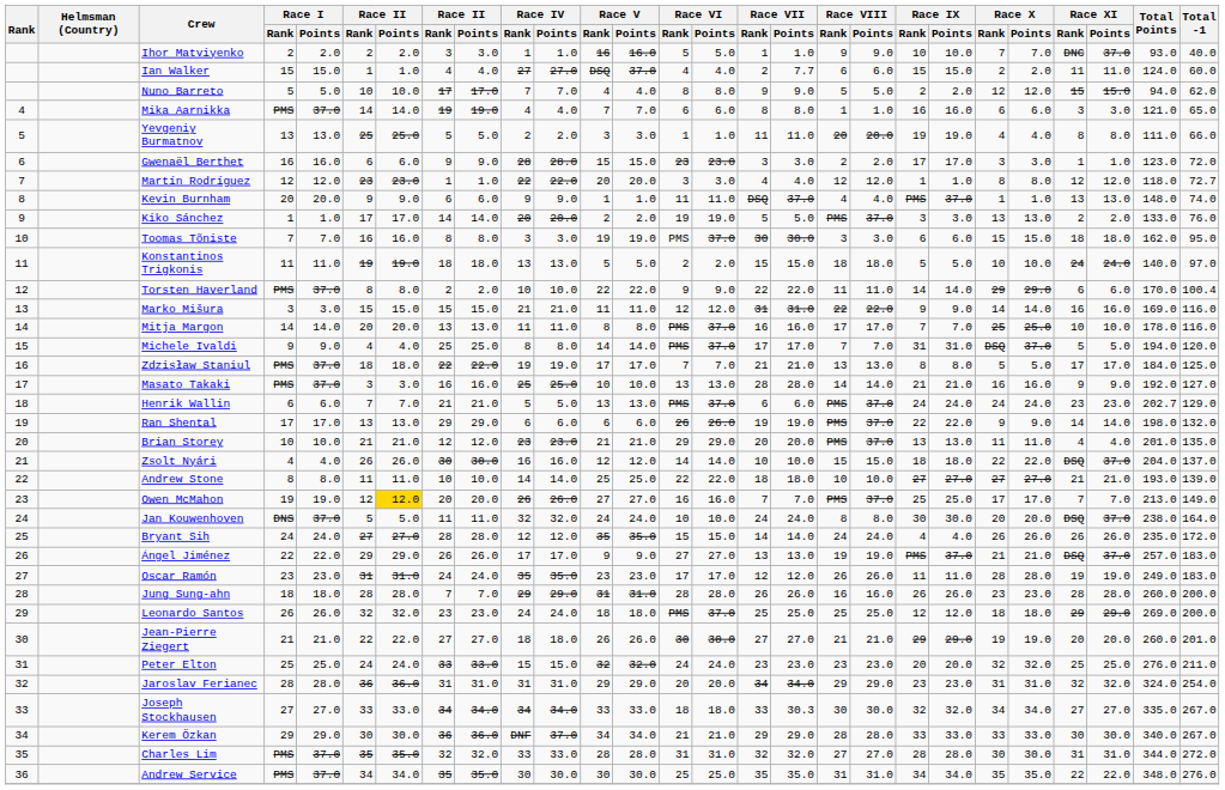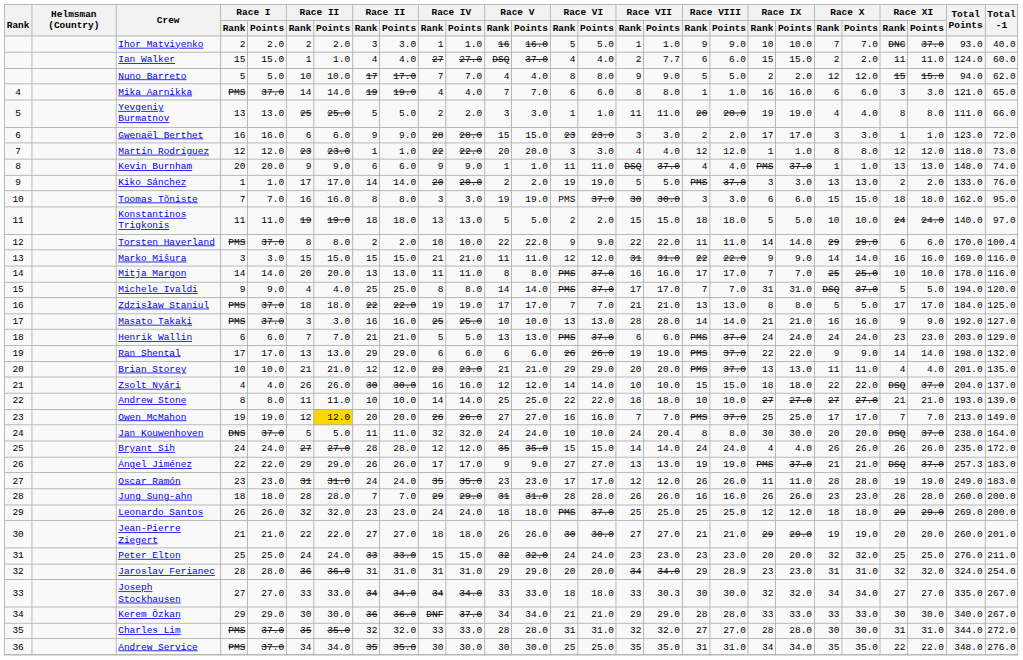 <table class="wikitable" style="text-align:right; font-size:90%">
 <tr>
 <th rowspan="2"><br>Rank</th>
 <th rowspan="2">Helmsman (Country)</th>
 <th rowspan="2">Crew</th>
 <th colspan="2">Race I</th>
 <th colspan="2">Race II</th>
 <th colspan="2">Race II</th>
 <th colspan="2">Race IV</th>
 <th colspan="2">Race V</th>
 <th colspan="2">Race VI</th>
 <th colspan="2">Race VII</th>
 <th colspan="2">Race VIII</th>
 <th colspan="2">Race IX</th>
 <th colspan="2">Race X</th>
 <th colspan="2">Race XI</th>
 <th rowspan="2">Total <br>Points <br></th>
 <th rowspan="2">Total<br>-1<br></th>
 </tr>
 <tr>
 <th>Rank</th>
 <th>Points</th>
 <th>Rank</th>
 <th>Points</th>
 <th>Rank</th>
 <th>Points</th>
 <th>Rank</th>
 <th>Points</th>
 <th>Rank</th>
 <th>Points</th>
 <th>Rank</th>
 <th>Points</th>
 <th>Rank</th>
 <th>Points</th>
 <th>Rank</th>
 <th>Points</th>
 <th>Rank</th>
 <th>Points</th>
 <th>Rank</th>
 <th>Points</th>
 <th>Rank</th>
 <th>Points</th>
 </tr>
 <tr style="vertical-align:top;">
 <td align=center></td>
 <td align=left></td>
 <td align=left><a href='#'>Ihor Matviyenko</a> </td>
 <td>2</td>
 <td>2.0</td>
 <td>2</td>
 <td>2.0</td>
 <td>3</td>
 <td>3.0</td>
 <td>1</td>
 <td>1.0</td>
 <td><s>16</s></td>
 <td><s>16.0</s></td>
 <td>5</td>
 <td>5.0</td>
 <td>1</td>
 <td>1.0</td>
 <td>9</td>
 <td>9.0</td>
 <td>10</td>
 <td>10.0</td>
 <td>7</td>
 <td>7.0</td>
 <td><s>DNC</s></td>
 <td><s>37.0</s></td>
 <td>93.0</td>
 <td>40.0</td>
 </tr>
 <tr>
 <td align=center></td>
 <td align=left></td>
 <td align=left><a href='#'>Ian Walker</a> </td>
 <td>15</td>
 <td>15.0</td>
 <td>1</td>
 <td>1.0</td>
 <td>4</td>
 <td>4.0</td>
 <td><s>27</s></td>
 <td><s>27.0</s></td>
 <td><s>DSQ</s></td>
 <td><s>37.0</s></td>
 <td>4</td>
 <td>4.0</td>
 <td>2</td>
 <td>7.7</td>
 <td>6</td>
 <td>6.0</td>
 <td>15</td>
 <td>15.0</td>
 <td>2</td>
 <td>2.0</td>
 <td>11</td>
 <td>11.0</td>
 <td>124.0</td>
 <td>60.0</td>
 </tr>
 <tr>
 <td align=center></td>
 <td align=left></td>
 <td align=left><a href='#'>Nuno Barreto</a> </td>
 <td>5</td>
 <td>5.0</td>
 <td>10</td>
 <td>10.0</td>
 <td><s>17</s></td>
 <td><s>17.0</s></td>
 <td>7</td>
 <td>7.0</td>
 <td>4</td>
 <td>4.0</td>
 <td>8</td>
 <td>8.0</td>
 <td>9</td>
 <td>9.0</td>
 <td>5</td>
 <td>5.0</td>
 <td>2</td>
 <td>2.0</td>
 <td>12</td>
 <td>12.0</td>
 <td><s>15</s></td>
 <td><s>15.0</s></td>
 <td>94.0</td>
 <td>62.0</td>
 </tr>
 <tr>
 <td align=center>4</td>
 <td align=left></td>
 <td align=left><a href='#'>Mika Aarnikka</a> </td>
 <td><s>PMS</s></td>
 <td><s>37.0</s></td>
 <td>14</td>
 <td>14.0</td>
 <td><s>19</s></td>
 <td><s>19.0</s></td>
 <td>4</td>
 <td>4.0</td>
 <td>7</td>
 <td>7.0</td>
 <td>6</td>
 <td>6.0</td>
 <td>8</td>
 <td>8.0</td>
 <td>1</td>
 <td>1.0</td>
 <td>16</td>
 <td>16.0</td>
 <td>6</td>
 <td>6.0</td>
 <td>3</td>
 <td>3.0</td>
 <td>121.0</td>
 <td>65.0</td>
 </tr>
 <tr>
 <td align=center>5</td>
 <td align=left></td>
 <td align=left><a href='#'>Yevgeniy Burmatnov</a> </td>
 <td>13</td>
 <td>13.0</td>
 <td><s>25</s></td>
 <td><s>25.0</s></td>
 <td>5</td>
 <td>5.0</td>
 <td>2</td>
 <td>2.0</td>
 <td>3</td>
 <td>3.0</td>
 <td>1</td>
 <td>1.0</td>
 <td>11</td>
 <td>11.0</td>
 <td><s>20</s></td>
 <td><s>20.0</s></td>
 <td>19</td>
 <td>19.0</td>
 <td>4</td>
 <td>4.0</td>
 <td>8</td>
 <td>8.0</td>
 <td>111.0</td>
 <td>66.0</td>
 </tr>
 <tr>
 <td align=center>6</td>
 <td align=left></td>
 <td align=left><a href='#'>Gwenaël Berthet</a> </td>
 <td>16</td>
 <td>16.0</td>
 <td>6</td>
 <td>6.0</td>
 <td>9</td>
 <td>9.0</td>
 <td><s>28</s></td>
 <td><s>28.0</s></td>
 <td>15</td>
 <td>15.0</td>
 <td><s>23</s></td>
 <td><s>23.0</s></td>
 <td>3</td>
 <td>3.0</td>
 <td>2</td>
 <td>2.0</td>
 <td>17</td>
 <td>17.0</td>
 <td>3</td>
 <td>3.0</td>
 <td>1</td>
 <td>1.0</td>
 <td>123.0</td>
 <td>72.0</td>
 </tr>
 <tr>
 <td align=center>7</td>
 <td align=left></td>
 <td align=left><a href='#'>Martín Rodríguez</a> </td>
 <td>12</td>
 <td>12.0</td>
 <td><s>23</s></td>
 <td><s>23.0</s></td>
 <td>1</td>
 <td>1.0</td>
 <td><s>22</s></td>
 <td><s>22.0</s></td>
 <td>20</td>
 <td>20.0</td>
 <td>3</td>
 <td>3.0</td>
 <td>4</td>
 <td>4.0</td>
 <td>12</td>
 <td>12.0</td>
 <td>1</td>
 <td>1.0</td>
 <td>8</td>
 <td>8.0</td>
 <td>12</td>
 <td>12.0</td>
 <td>118.0</td>
-<td>72.7</td>
+<td>73.0</td>
 </tr>
 <tr>
 <td align=center>8</td>
 <td align=left></td>
 <td align=left><a href='#'>Kevin Burnham</a> </td>
 <td>20</td>
 <td>20.0</td>
 <td>9</td>
 <td>9.0</td>
 <td>6</td>
 <td>6.0</td>
 <td>9</td>
 <td>9.0</td>
 <td>1</td>
 <td>1.0</td>
 <td>11</td>
 <td>11.0</td>
 <td><s>DSQ</s></td>
 <td><s>37.0</s></td>
 <td>4</td>
 <td>4.0</td>
 <td><s>PMS</s></td>
 <td><s>37.0</s></td>
 <td>1</td>
 <td>1.0</td>
 <td>13</td>
 <td>13.0</td>
 <td>148.0</td>
 <td>74.0</td>
 </tr>
 <tr>
 <td align=center>9</td>
 <td align=left></td>
 <td align=left><a href='#'>Kiko Sánchez</a> </td>
 <td>1</td>
 <td>1.0</td>
 <td>17</td>
 <td>17.0</td>
 <td>14</td>
 <td>14.0</td>
 <td><s>20</s></td>
 <td><s>20.0</s></td>
 <td>2</td>
 <td>2.0</td>
 <td>19</td>
 <td>19.0</td>
 <td>5</td>
 <td>5.0</td>
 <td><s>PMS</s></td>
 <td><s>37.0</s></td>
 <td>3</td>
 <td>3.0</td>
 <td>13</td>
 <td>13.0</td>
 <td>2</td>
 <td>2.0</td>
 <td>133.0</td>
 <td>76.0</td>
 </tr>
 <tr>
 <td align=center>10</td>
 <td align=left></td>
 <td align=left><a href='#'>Toomas Tõniste</a> </td>
 <td>7</td>
 <td>7.0</td>
 <td>16</td>
 <td>16.0</td>
 <td>8</td>
 <td>8.0</td>
 <td>3</td>
 <td>3.0</td>
 <td>19</td>
 <td>19.0</td>
 <td>PMS</td>
 <td><s>37.0</s></td>
 <td><s>30</s></td>
 <td><s>30.0</s></td>
 <td>3</td>
 <td>3.0</td>
 <td>6</td>
 <td>6.0</td>
 <td>15</td>
 <td>15.0</td>
 <td>18</td>
 <td>18.0</td>
 <td>162.0</td>
 <td>95.0</td>
 </tr>
 <tr>
 <td align=center>11</td>
 <td align=left></td>
 <td align=left><a href='#'>Konstantinos Trigkonis</a> </td>
 <td>11</td>
 <td>11.0</td>
 <td><s>19</s></td>
 <td><s>19.0</s></td>
 <td>18</td>
 <td>18.0</td>
 <td>13</td>
 <td>13.0</td>
 <td>5</td>
 <td>5.0</td>
 <td>2</td>
 <td>2.0</td>
 <td>15</td>
 <td>15.0</td>
 <td>18</td>
 <td>18.0</td>
 <td>5</td>
 <td>5.0</td>
 <td>10</td>
 <td>10.0</td>
 <td><s>24</s></td>
 <td><s>24.0</s></td>
 <td>140.0</td>
 <td>97.0</td>
 </tr>
 <tr>
 <td align=center>12</td>
 <td align=left></td>
 <td align=left><a href='#'>Torsten Haverland</a> </td>
 <td><s>PMS</s></td>
 <td><s>37.0</s></td>
 <td>8</td>
 <td>8.0</td>
 <td>2</td>
 <td>2.0</td>
 <td>10</td>
 <td>10.0</td>
 <td>22</td>
 <td>22.0</td>
 <td>9</td>
 <td>9.0</td>
 <td>22</td>
 <td>22.0</td>
 <td>11</td>
 <td>11.0</td>
 <td>14</td>
 <td>14.0</td>
 <td><s>29</s></td>
 <td><s>29.0</s></td>
 <td>6</td>
 <td>6.0</td>
 <td>170.0</td>
 <td>100.4</td>
 </tr>
 <tr>
 <td align=center>13</td>
 <td align=left></td>
 <td align=left><a href='#'>Marko Mišura</a> </td>
 <td>3</td>
 <td>3.0</td>
 <td>15</td>
 <td>15.0</td>
 <td>15</td>
 <td>15.0</td>
 <td>21</td>
 <td>21.0</td>
 <td>11</td>
 <td>11.0</td>
 <td>12</td>
 <td>12.0</td>
 <td><s>31</s></td>
 <td><s>31.0</s></td>
 <td><s>22</s></td>
 <td><s>22.0</s></td>
 <td>9</td>
 <td>9.0</td>
 <td>14</td>
 <td>14.0</td>
 <td>16</td>
 <td>16.0</td>
 <td>169.0</td>
 <td>116.0</td>
 </tr>
 <tr>
 <td align=center>14</td>
 <td align=left></td>
 <td align=left><a href='#'>Mitja Margon</a> </td>
 <td>14</td>
 <td>14.0</td>
 <td>20</td>
 <td>20.0</td>
 <td>13</td>
 <td>13.0</td>
 <td>11</td>
 <td>11.0</td>
 <td>8</td>
 <td>8.0</td>
 <td><s>PMS</s></td>
 <td><s>37.0</s></td>
 <td>16</td>
 <td>16.0</td>
 <td>17</td>
 <td>17.0</td>
 <td>7</td>
 <td>7.0</td>
 <td><s>25</s></td>
 <td><s>25.0</s></td>
 <td>10</td>
 <td>10.0</td>
 <td>178.0</td>
 <td>116.0</td>
 </tr>
 <tr>
 <td align=center>15</td>
 <td align=left></td>
 <td align=left><a href='#'>Michele Ivaldi</a> </td>
 <td>9</td>
 <td>9.0</td>
 <td>4</td>
 <td>4.0</td>
 <td>25</td>
 <td>25.0</td>
 <td>8</td>
 <td>8.0</td>
 <td>14</td>
 <td>14.0</td>
 <td><s>PMS</s></td>
 <td><s>37.0</s></td>
 <td>17</td>
 <td>17.0</td>
 <td>7</td>
 <td>7.0</td>
 <td>31</td>
 <td>31.0</td>
 <td><s>DSQ</s></td>
 <td><s>37.0</s></td>
 <td>5</td>
 <td>5.0</td>
 <td>194.0</td>
 <td>120.0</td>
 </tr>
 <tr>
 <td align=center>16</td>
 <td align=left></td>
 <td align=left><a href='#'>Zdzisław Staniul</a> </td>
 <td><s>PMS</s></td>
 <td><s>37.0</s></td>
 <td>18</td>
 <td>18.0</td>
 <td><s>22</s></td>
 <td><s>22.0</s></td>
 <td>19</td>
 <td>19.0</td>
 <td>17</td>
 <td>17.0</td>
 <td>7</td>
 <td>7.0</td>
 <td>21</td>
 <td>21.0</td>
 <td>13</td>
 <td>13.0</td>
 <td>8</td>
 <td>8.0</td>
 <td>5</td>
 <td>5.0</td>
 <td>17</td>
 <td>17.0</td>
 <td>184.0</td>
 <td>125.0</td>
 </tr>
 <tr>
 <td align=center>17</td>
 <td align=left></td>
 <td align=left><a href='#'>Masato Takaki</a> </td>
 <td><s>PMS</s></td>
 <td><s>37.0</s></td>
 <td>3</td>
 <td>3.0</td>
 <td>16</td>
 <td>16.0</td>
 <td><s>25</s></td>
 <td><s>25.0</s></td>
 <td>10</td>
 <td>10.0</td>
 <td>13</td>
 <td>13.0</td>
 <td>28</td>
 <td>28.0</td>
 <td>14</td>
 <td>14.0</td>
 <td>21</td>
 <td>21.0</td>
 <td>16</td>
 <td>16.0</td>
 <td>9</td>
 <td>9.0</td>
 <td>192.0</td>
 <td>127.0</td>
 </tr>
 <tr>
 <td align=center>18</td>
 <td align=left></td>
 <td align=left><a href='#'>Henrik Wallin</a> </td>
 <td>6</td>
 <td>6.0</td>
 <td>7</td>
 <td>7.0</td>
 <td>21</td>
 <td>21.0</td>
 <td>5</td>
 <td>5.0</td>
 <td>13</td>
 <td>13.0</td>
 <td><s>PMS</s></td>
 <td><s>37.0</s></td>
 <td>6</td>
 <td>6.0</td>
 <td><s>PMS</s></td>
 <td><s>37.0</s></td>
 <td>24</td>
 <td>24.0</td>
 <td>24</td>
 <td>24.0</td>
 <td>23</td>
 <td>23.0</td>
-<td>202.7</td>
+<td>203.0</td>
 <td>129.0</td>
 </tr>
 <tr>
 <td align=center>19</td>
 <td align=left></td>
 <td align=left><a href='#'>Ran Shental</a> </td>
 <td>17</td>
 <td>17.0</td>
 <td>13</td>
 <td>13.0</td>
 <td>29</td>
 <td>29.0</td>
 <td>6</td>
 <td>6.0</td>
 <td>6</td>
 <td>6.0</td>
 <td><s>26</s></td>
 <td><s>26.0</s></td>
 <td>19</td>
 <td>19.0</td>
 <td><s>PMS</s></td>
 <td><s>37.0</s></td>
 <td>22</td>
 <td>22.0</td>
 <td>9</td>
 <td>9.0</td>
 <td>14</td>
 <td>14.0</td>
 <td>198.0</td>
 <td>132.0</td>
 </tr>
 <tr>
 <td align=center>20</td>
 <td align=left></td>
 <td align=left><a href='#'>Brian Storey</a> </td>
 <td>10</td>
 <td>10.0</td>
 <td>21</td>
 <td>21.0</td>
 <td>12</td>
 <td>12.0</td>
 <td><s>23</s></td>
 <td><s>23.0</s></td>
 <td>21</td>
 <td>21.0</td>
 <td>29</td>
 <td>29.0</td>
 <td>20</td>
 <td>20.0</td>
 <td><s>PMS</s></td>
 <td><s>37.0</s></td>
 <td>13</td>
 <td>13.0</td>
 <td>11</td>
 <td>11.0</td>
 <td>4</td>
 <td>4.0</td>
 <td>201.0</td>
 <td>135.0</td>
 </tr>
 <tr>
 <td align=center>21</td>
 <td align=left></td>
 <td align=left><a href='#'>Zsolt Nyári</a> </td>
 <td>4</td>
 <td>4.0</td>
 <td>26</td>
 <td>26.0</td>
 <td><s>30</s></td>
 <td><s>30.0</s></td>
 <td>16</td>
 <td>16.0</td>
 <td>12</td>
 <td>12.0</td>
 <td>14</td>
 <td>14.0</td>
 <td>10</td>
 <td>10.0</td>
 <td>15</td>
 <td>15.0</td>
 <td>18</td>
 <td>18.0</td>
 <td>22</td>
 <td>22.0</td>
 <td><s>DSQ</s></td>
 <td><s>37.0</s></td>
 <td>204.0</td>
 <td>137.0</td>
 </tr>
 <tr>
 <td align=center>22</td>
 <td align=left></td>
 <td align=left><a href='#'>Andrew Stone</a> </td>
 <td>8</td>
 <td>8.0</td>
 <td>11</td>
 <td>11.0</td>
 <td>10</td>
 <td>10.0</td>
 <td>14</td>
 <td>14.0</td>
 <td>25</td>
 <td>25.0</td>
 <td>22</td>
 <td>22.0</td>
 <td>18</td>
 <td>18.0</td>
 <td>10</td>
 <td>10.0</td>
 <td><s>27</s></td>
 <td><s>27.0</s></td>
 <td><s>27</s></td>
 <td><s>27.0</s></td>
 <td>21</td>
 <td>21.0</td>
 <td>193.0</td>
 <td>139.0</td>
 </tr>
 <tr>
 <td align=center>23</td>
 <td align=left></td>
 <td align=left><a href='#'>Owen McMahon</a> </td>
 <td>19</td>
 <td>19.0</td>
 <td>12</td>
 <td style="background: gold;">12.0</td>
 <td>20</td>
 <td>20.0</td>
 <td><s>26</s></td>
 <td><s>26.0</s></td>
 <td>27</td>
 <td>27.0</td>
 <td>16</td>
 <td>16.0</td>
 <td>7</td>
 <td>7.0</td>
 <td><s>PMS</s></td>
 <td><s>37.0</s></td>
 <td>25</td>
 <td>25.0</td>
 <td>17</td>
 <td>17.0</td>
 <td>7</td>
 <td>7.0</td>
 <td>213.0</td>
 <td>149.0</td>
 </tr>
 <tr>
 <td align=center>24</td>
 <td align=left></td>
 <td align=left><a href='#'>Jan Kouwenhoven</a> </td>
 <td><s>DNS</s></td>
 <td><s>37.0</s></td>
 <td>5</td>
 <td>5.0</td>
 <td>11</td>
 <td>11.0</td>
 <td>32</td>
 <td>32.0</td>
 <td>24</td>
 <td>24.0</td>
 <td>10</td>
 <td>10.0</td>
 <td>24</td>
-<td>24.0</td>
+<td>20.4</td>
 <td>8</td>
 <td>8.0</td>
 <td>30</td>
 <td>30.0</td>
 <td>20</td>
 <td>20.0</td>
 <td><s>DSQ</s></td>
 <td><s>37.0</s></td>
 <td>238.0</td>
 <td>164.0</td>
 </tr>
 <tr>
 <td align=center>25</td>
 <td align=left></td>
 <td align=left><a href='#'>Bryant Sih</a> </td>
 <td>24</td>
 <td>24.0</td>
 <td><s>27</s></td>
 <td><s>27.0</s></td>
 <td>28</td>
 <td>28.0</td>
 <td>12</td>
 <td>12.0</td>
 <td><s>35</s></td>
 <td><s>35.0</s></td>
 <td>15</td>
 <td>15.0</td>
 <td>14</td>
 <td>14.0</td>
 <td>24</td>
 <td>24.0</td>
 <td>4</td>
 <td>4.0</td>
 <td>26</td>
 <td>26.0</td>
 <td>26</td>
 <td>26.0</td>
 <td>235.0</td>
 <td>172.0</td>
 </tr>
 <tr>
 <td align=center>26</td>
 <td align=left></td>
 <td align=left><a href='#'>Ángel Jiménez</a> </td>
 <td>22</td>
 <td>22.0</td>
 <td>29</td>
 <td>29.0</td>
 <td>26</td>
 <td>26.0</td>
 <td>17</td>
 <td>17.0</td>
 <td>9</td>
 <td>9.0</td>
 <td>27</td>
 <td>27.0</td>
 <td>13</td>
 <td>13.0</td>
 <td>19</td>
 <td>19.0</td>
 <td><s>PMS</s></td>
 <td><s>37.0</s></td>
 <td>21</td>
 <td>21.0</td>
 <td><s>DSQ</s></td>
 <td><s>37.0</s></td>
-<td>257.0</td>
+<td>257.3</td>
 <td>183.0</td>
 </tr>
 <tr>
 <td align=center>27</td>
 <td align=left></td>
 <td align=left><a href='#'>Oscar Ramón</a> </td>
 <td>23</td>
 <td>23.0</td>
 <td><s>31</s></td>
 <td><s>31.0</s></td>
 <td>24</td>
 <td>24.0</td>
 <td><s>35</s></td>
 <td><s>35.0</s></td>
 <td>23</td>
 <td>23.0</td>
 <td>17</td>
 <td>17.0</td>
 <td>12</td>
 <td>12.0</td>
 <td>26</td>
 <td>26.0</td>
 <td>11</td>
 <td>11.0</td>
 <td>28</td>
 <td>28.0</td>
 <td>19</td>
 <td>19.0</td>
 <td>249.0</td>
 <td>183.0</td>
 </tr>
 <tr>
 <td align=center>28</td>
 <td align=left></td>
 <td align=left><a href='#'>Jung Sung-ahn</a> </td>
 <td>18</td>
 <td>18.0</td>
 <td>28</td>
 <td>28.0</td>
 <td>7</td>
 <td>7.0</td>
 <td><s>29</s></td>
 <td><s>29.0</s></td>
 <td><s>31</s></td>
 <td><s>31.0</s></td>
 <td>28</td>
 <td>28.0</td>
 <td>26</td>
 <td>26.0</td>
 <td>16</td>
 <td>16.0</td>
 <td>26</td>
 <td>26.0</td>
 <td>23</td>
 <td>23.0</td>
 <td>28</td>
 <td>28.0</td>
 <td>260.0</td>
 <td>200.0</td>
 </tr>
 <tr>
 <td align=center>29</td>
 <td align=left></td>
 <td align=left><a href='#'>Leonardo Santos</a> </td>
 <td>26</td>
 <td>26.0</td>
 <td>32</td>
 <td>32.0</td>
 <td>23</td>
 <td>23.0</td>
 <td>24</td>
 <td>24.0</td>
 <td>18</td>
 <td>18.0</td>
 <td><s>PMS</s></td>
 <td><s>37.0</s></td>
 <td>25</td>
 <td>25.0</td>
 <td>25</td>
 <td>25.0</td>
 <td>12</td>
 <td>12.0</td>
 <td>18</td>
 <td>18.0</td>
 <td><s>29</s></td>
 <td><s>29.0</s></td>
 <td>269.0</td>
 <td>200.0</td>
 </tr>
 <tr>
 <td align=center>30</td>
 <td align=left></td>
 <td align=left><a href='#'>Jean-Pierre Ziegert</a> </td>
 <td>21</td>
 <td>21.0</td>
 <td>22</td>
 <td>22.0</td>
 <td>27</td>
 <td>27.0</td>
 <td>18</td>
 <td>18.0</td>
 <td>26</td>
 <td>26.0</td>
 <td><s>30</s></td>
 <td><s>30.0</s></td>
 <td>27</td>
 <td>27.0</td>
 <td>21</td>
 <td>21.0</td>
 <td><s>29</s></td>
 <td><s>29.0</s></td>
 <td>19</td>
 <td>19.0</td>
 <td>20</td>
 <td>20.0</td>
 <td>260.0</td>
 <td>201.0</td>
 </tr>
 <tr>
 <td align=center>31</td>
 <td align=left></td>
 <td align=left><a href='#'>Peter Elton</a> </td>
 <td>25</td>
 <td>25.0</td>
 <td>24</td>
 <td>24.0</td>
 <td><s>33</s></td>
 <td><s>33.0</s></td>
 <td>15</td>
 <td>15.0</td>
 <td><s>32</s></td>
 <td><s>32.0</s></td>
 <td>24</td>
 <td>24.0</td>
 <td>23</td>
 <td>23.0</td>
 <td>23</td>
 <td>23.0</td>
 <td>20</td>
 <td>20.0</td>
 <td>32</td>
 <td>32.0</td>
 <td>25</td>
 <td>25.0</td>
 <td>276.0</td>
 <td>211.0</td>
 </tr>
 <tr>
 <td align=center>32</td>
 <td align=left></td>
 <td align=left><a href='#'>Jaroslav Ferianec</a> </td>
 <td>28</td>
 <td>28.0</td>
 <td><s>36</s></td>
 <td><s>36.0</s></td>
 <td>31</td>
 <td>31.0</td>
 <td>31</td>
 <td>31.0</td>
 <td>29</td>
 <td>29.0</td>
 <td>20</td>
 <td>20.0</td>
 <td><s>34</s></td>
 <td><s>34.0</s></td>
 <td>29</td>
-<td>29.0</td>
+<td>28.9</td>
 <td>23</td>
 <td>23.0</td>
 <td>31</td>
 <td>31.0</td>
 <td>32</td>
 <td>32.0</td>
 <td>324.0</td>
 <td>254.0</td>
 </tr>
 <tr>
 <td align=center>33</td>
 <td align=left></td>
 <td align=left><a href='#'>Joseph Stockhausen</a> </td>
 <td>27</td>
 <td>27.0</td>
 <td>33</td>
 <td>33.0</td>
 <td><s>34</s></td>
 <td><s>34.0</s></td>
 <td><s>34</s></td>
 <td><s>34.0</s></td>
 <td>33</td>
 <td>33.0</td>
 <td>18</td>
 <td>18.0</td>
 <td>33</td>
 <td>30.3</td>
 <td>30</td>
 <td>30.0</td>
 <td>32</td>
 <td>32.0</td>
 <td>34</td>
 <td>34.0</td>
 <td>27</td>
 <td>27.0</td>
 <td>335.0</td>
 <td>267.0</td>
 </tr>
 <tr>
 <td align=center>34</td>
 <td align=left></td>
 <td align=left><a href='#'>Kerem Özkan</a> </td>
 <td>29</td>
 <td>29.0</td>
 <td>30</td>
 <td>30.0</td>
 <td><s>36</s></td>
 <td><s>36.0</s></td>
 <td><s>DNF</s></td>
 <td><s>37.0</s></td>
 <td>34</td>
 <td>34.0</td>
 <td>21</td>
 <td>21.0</td>
 <td>29</td>
 <td>29.0</td>
 <td>28</td>
 <td>28.0</td>
 <td>33</td>
 <td>33.0</td>
 <td>33</td>
 <td>33.0</td>
 <td>30</td>
 <td>30.0</td>
 <td>340.0</td>
 <td>267.0</td>
 </tr>
 <tr>
 <td align=center>35</td>
 <td align=left></td>
 <td align=left><a href='#'>Charles Lim</a> </td>
 <td><s>PMS</s></td>
 <td><s>37.0</s></td>
 <td><s>35</s></td>
 <td><s>35.0</s></td>
 <td>32</td>
 <td>32.0</td>
 <td>33</td>
 <td>33.0</td>
 <td>28</td>
 <td>28.0</td>
 <td>31</td>
 <td>31.0</td>
 <td>32</td>
 <td>32.0</td>
 <td>27</td>
 <td>27.0</td>
 <td>28</td>
 <td>28.0</td>
 <td>30</td>
 <td>30.0</td>
 <td>31</td>
 <td>31.0</td>
 <td>344.0</td>
 <td>272.0</td>
 </tr>
 <tr>
 <td align=center>36</td>
 <td align=left></td>
 <td align=left><a href='#'>Andrew Service</a> </td>
 <td><s>PMS</s></td>
 <td><s>37.0</s></td>
 <td>34</td>
 <td>34.0</td>
 <td><s>35</s></td>
 <td><s>35.0</s></td>
 <td>30</td>
 <td>30.0</td>
 <td>30</td>
 <td>30.0</td>
 <td>25</td>
 <td>25.0</td>
 <td>35</td>
 <td>35.0</td>
 <td>31</td>
 <td>31.0</td>
 <td>34</td>
 <td>34.0</td>
 <td>35</td>
 <td>35.0</td>
 <td>22</td>
 <td>22.0</td>
 <td>348.0</td>
 <td>276.0</td>
 </tr>
 <tr>
 </tr>
 </table>
